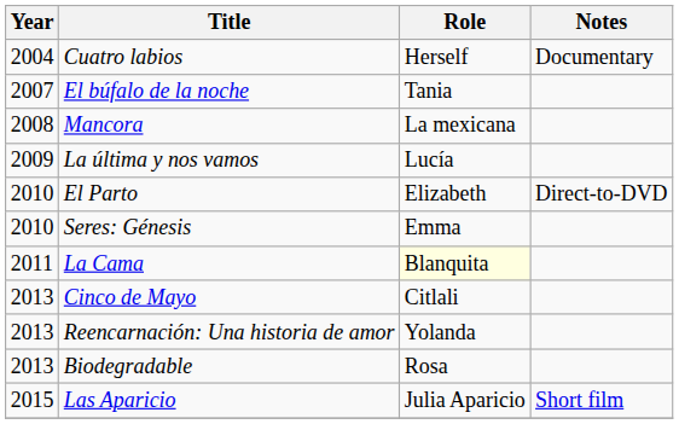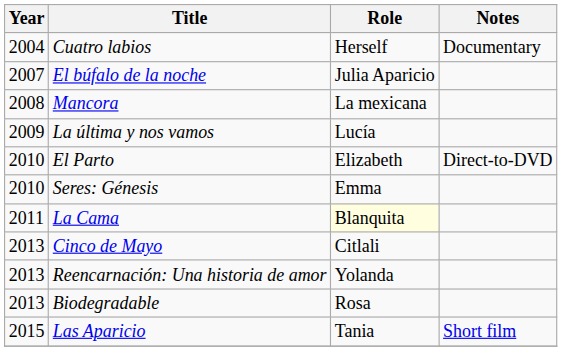 <table class="wikitable sortable">
 <tr>
 <th>Year</th>
 <th>Title</th>
 <th>Role</th>
 <th class="unsortable">Notes</th>
 </tr>
 <tr>
 <td>2004</td>
 <td><em>Cuatro labios</em></td>
 <td>Herself</td>
 <td>Documentary</td>
 </tr>
 <tr>
 <td>2007</td>
 <td><em><a href='#'>El búfalo de la noche</a></em></td>
-<td>Tania</td>
+<td>Julia Aparicio</td>
 <td></td>
 </tr>
 <tr>
 <td>2008</td>
 <td><em><a href='#'>Mancora</a></em></td>
 <td>La mexicana</td>
 <td></td>
 </tr>
 <tr>
 <td>2009</td>
 <td><em>La última y nos vamos</em></td>
 <td>Lucía</td>
 <td></td>
 </tr>
 <tr>
 <td>2010</td>
 <td><em>El Parto</em></td>
 <td>Elizabeth</td>
 <td>Direct-to-DVD</td>
 </tr>
 <tr>
 <td>2010</td>
 <td><em>Seres: Génesis</em></td>
 <td>Emma</td>
 <td></td>
 </tr>
 <tr>
 <td>2011</td>
 <td><em><a href='#'>La Cama</a></em></td>
 <td style="background: lightyellow;">Blanquita</td>
 <td></td>
 </tr>
 <tr>
 <td>2013</td>
 <td><em><a href='#'>Cinco de Mayo</a></em></td>
 <td>Citlali</td>
 <td></td>
 </tr>
 <tr>
 <td>2013</td>
 <td><em>Reencarnación: Una historia de amor</em></td>
 <td>Yolanda</td>
 <td></td>
 </tr>
 <tr>
 <td>2013</td>
 <td><em>Biodegradable</em></td>
 <td>Rosa</td>
 <td></td>
 </tr>
 <tr>
 <td>2015</td>
 <td><em><a href='#'>Las Aparicio</a></em></td>
-<td>Julia Aparicio</td>
+<td>Tania</td>
 <td><a href='#'>Short film</a></td>
 </tr>
 <tr>
 </tr>
 </table>
